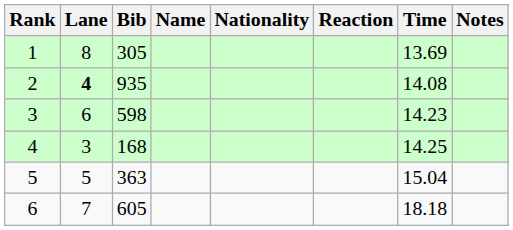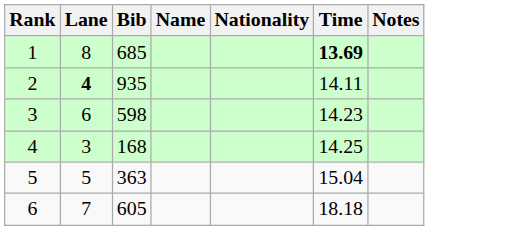 <table class="wikitable sortable" style="text-align:center">
 <tr>
 <th>Rank</th>
 <th>Lane</th>
 <th>Bib</th>
 <th>Name</th>
 <th>Nationality</th>
-<th>Reaction</th>
 <th>Time</th>
 <th>Notes</th>
 </tr>
 <tr bgcolor=ccffcc>
 <td>1</td>
 <td>8</td>
-<td>305</td>
+<td>685</td>
 <td align=left></td>
 <td align=left></td>
-<td></td>
-<td>13.69</td>
+<td><strong>13.69</strong></td>
 <td><strong></strong></td>
 </tr>
 <tr bgcolor=ccffcc>
 <td>2</td>
 <td><strong>4</strong></td>
 <td>935</td>
 <td align=left></td>
 <td align=left></td>
-<td></td>
-<td>14.08</td>
+<td>14.11</td>
 <td><strong></strong></td>
 </tr>
 <tr bgcolor=ccffcc>
 <td>3</td>
 <td>6</td>
 <td>598</td>
 <td align=left></td>
 <td align=left></td>
-<td></td>
 <td>14.23</td>
 <td><strong></strong></td>
 </tr>
 <tr bgcolor=ccffcc>
 <td>4</td>
 <td>3</td>
 <td>168</td>
 <td align=left></td>
 <td align=left></td>
-<td></td>
 <td>14.25</td>
 <td><strong></strong></td>
 </tr>
 <tr>
 <td>5</td>
 <td>5</td>
 <td>363</td>
 <td align=left></td>
 <td align=left></td>
-<td></td>
 <td>15.04</td>
 <td></td>
 </tr>
 <tr>
 <td>6</td>
 <td>7</td>
 <td>605</td>
 <td align=left></td>
 <td align=left></td>
-<td></td>
 <td>18.18</td>
 <td></td>
 </tr>
 </table>
